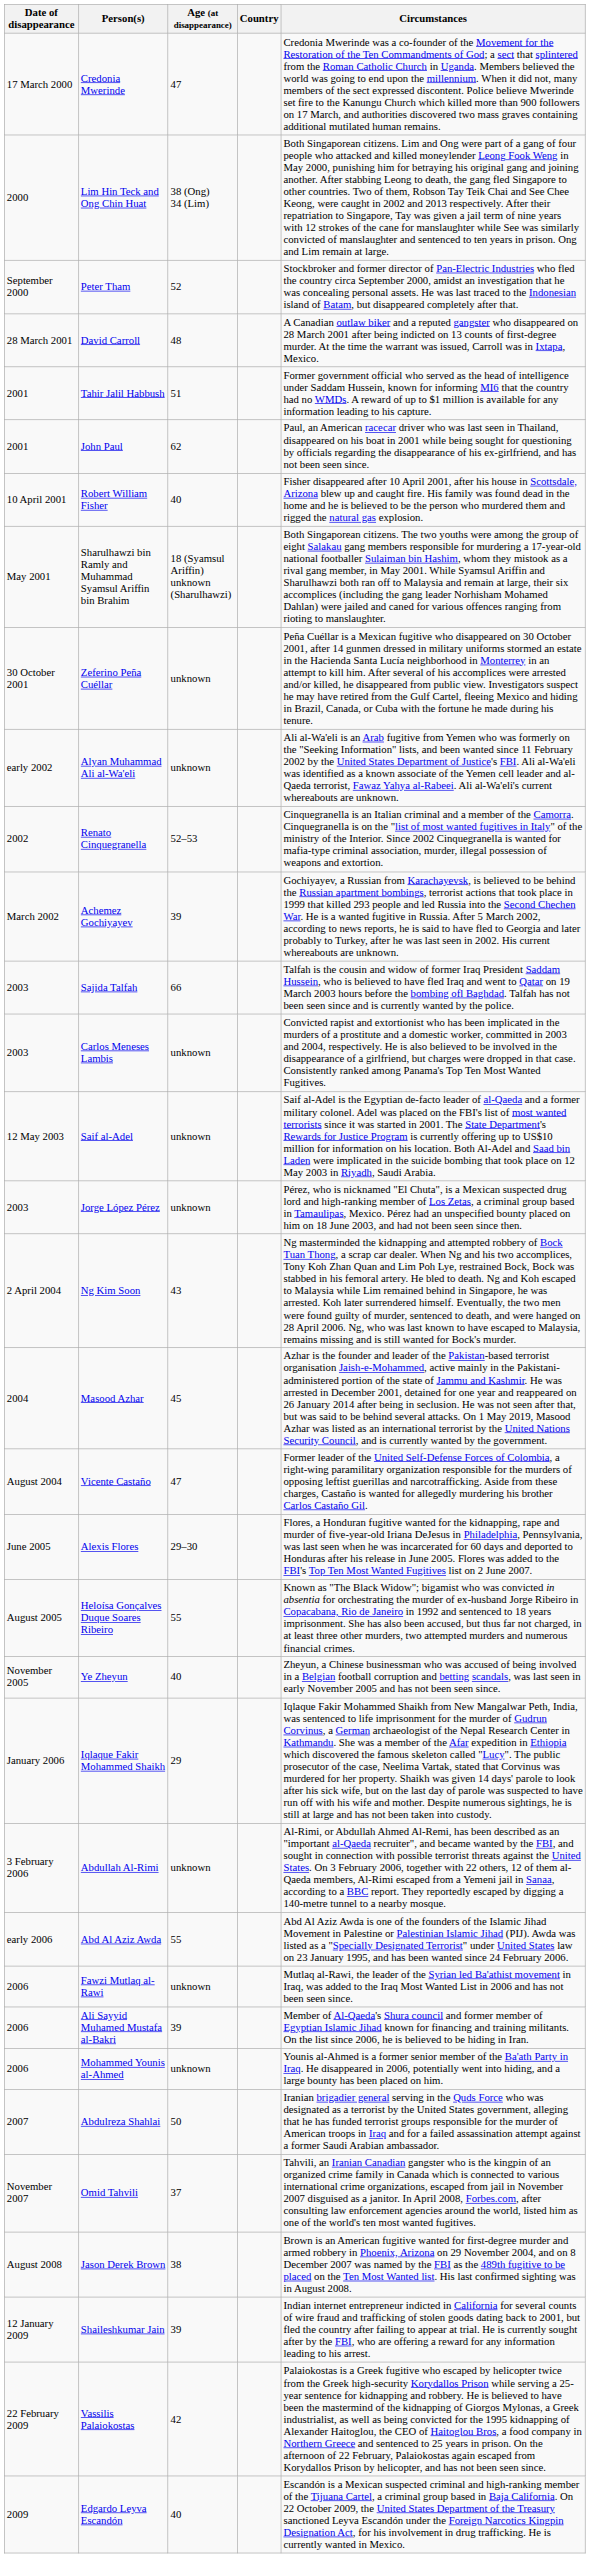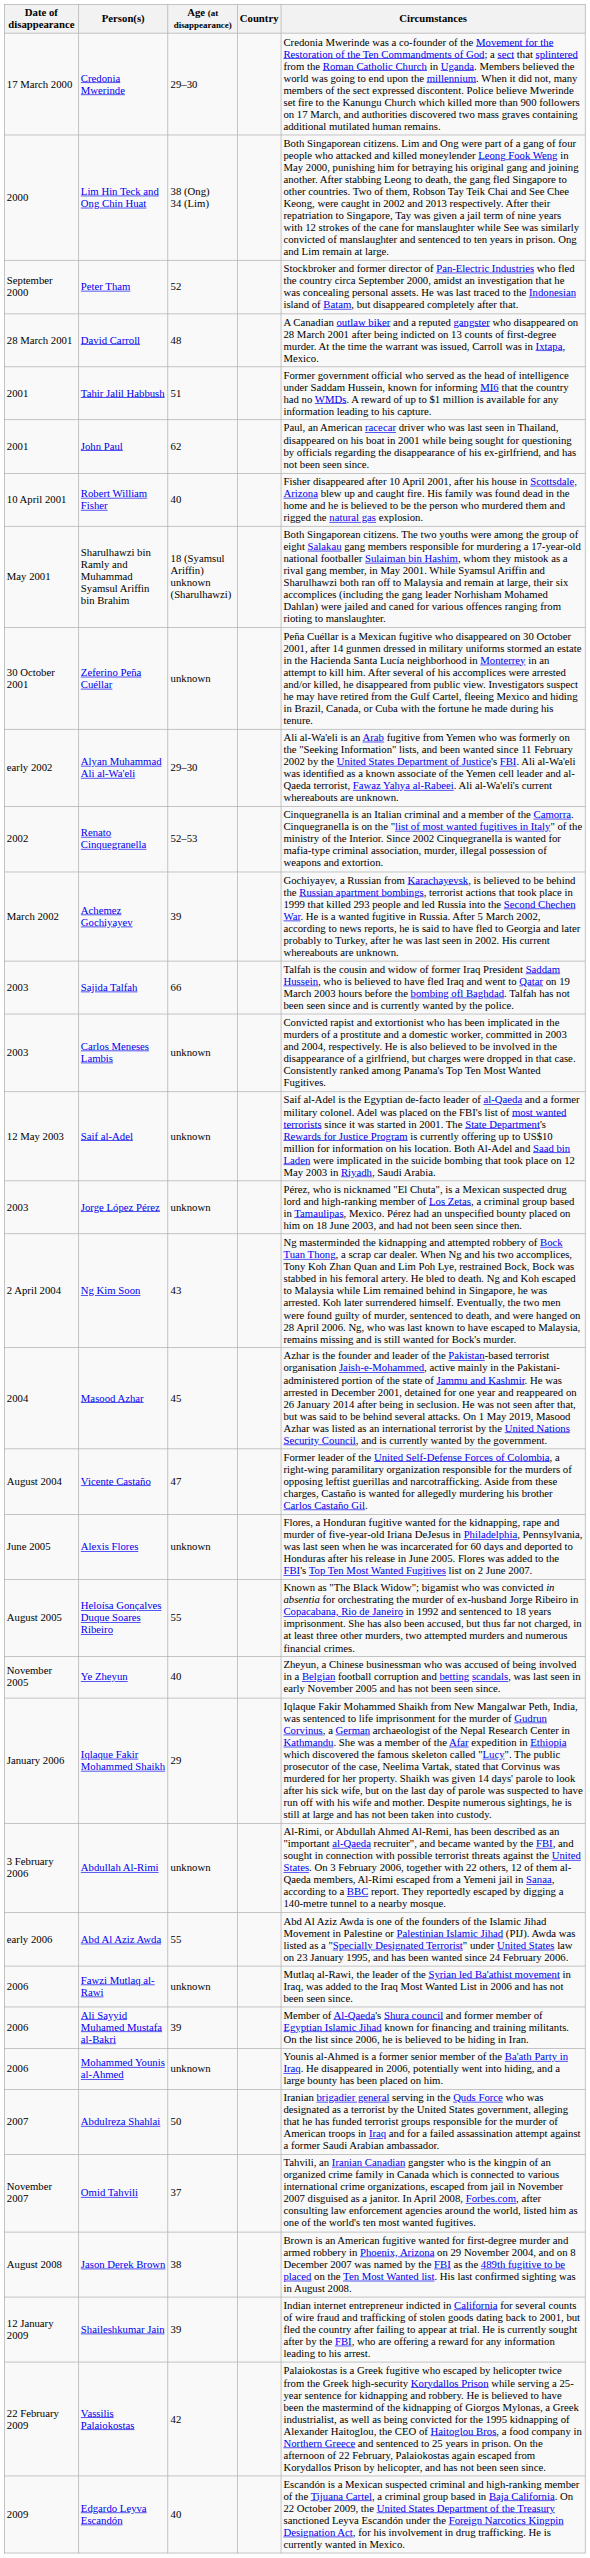 <table class="wikitable sortable zebra">
 <tr>
 <th data-sort-type="isoDate">Date of disappearance</th>
 <th data-sort-type="text">Person(s)</th>
 <th data-sort-type="text">Age <small>(at disappearance)</small></th>
 <th>Country</th>
 <th class="unsortable">Circumstances</th>
 </tr>
 <tr>
 <td>17 March 2000</td>
 <td><a href='#'>Credonia Mwerinde</a></td>
-<td>47</td>
+<td>29–30</td>
 <td></td>
 <td>Credonia Mwerinde was a co-founder of the <a href='#'>Movement for the Restoration of the Ten Commandments of God</a>; a <a href='#'>sect</a> that <a href='#'>splintered</a> from the <a href='#'>Roman Catholic Church</a> in <a href='#'>Uganda</a>. Members believed the world was going to end upon the <a href='#'>millennium</a>. When it did not, many members of the sect expressed discontent. Police believe Mwerinde set fire to the Kanungu Church which killed more than 900 followers on 17 March, and authorities discovered two mass graves containing additional mutilated human remains.</td>
 </tr>
 <tr>
 <td>2000</td>
 <td><a href='#'>Lim Hin Teck and Ong Chin Huat</a></td>
 <td>38 (Ong)<br>34 (Lim)</td>
 <td></td>
 <td>Both Singaporean citizens. Lim and Ong were part of a gang of four people who attacked and killed moneylender <a href='#'>Leong Fook Weng</a> in May 2000, punishing him for betraying his original gang and joining another. After stabbing Leong to death, the gang fled Singapore to other countries. Two of them, Robson Tay Teik Chai and See Chee Keong, were caught in 2002 and 2013 respectively. After their repatriation to Singapore, Tay was given a jail term of nine years with 12 strokes of the cane for manslaughter while See was similarly convicted of manslaughter and sentenced to ten years in prison. Ong and Lim remain at large.</td>
 </tr>
 <tr>
 <td>September 2000</td>
 <td><a href='#'>Peter Tham</a></td>
 <td>52</td>
 <td></td>
 <td>Stockbroker and former director of <a href='#'>Pan-Electric Industries</a> who fled the country circa September 2000, amidst an investigation that he was concealing personal assets. He was last traced to the <a href='#'>Indonesian</a> island of <a href='#'>Batam</a>, but disappeared completely after that.</td>
 </tr>
 <tr>
 <td>28 March 2001</td>
 <td><a href='#'>David Carroll</a></td>
 <td>48</td>
 <td></td>
 <td>A Canadian <a href='#'>outlaw biker</a> and a reputed <a href='#'>gangster</a> who disappeared on 28 March 2001 after being indicted on 13 counts of first-degree murder. At the time the warrant was issued, Carroll was in <a href='#'>Ixtapa</a>, Mexico.</td>
 </tr>
 <tr>
 <td>2001</td>
 <td><a href='#'>Tahir Jalil Habbush</a></td>
 <td>51</td>
 <td></td>
 <td>Former government official who served as the head of intelligence under Saddam Hussein, known for informing <a href='#'>MI6</a> that the country had no <a href='#'>WMDs</a>. A reward of up to $1 million is available for any information leading to his capture.</td>
 </tr>
 <tr>
 <td data-sort-value="2001-01-01">2001</td>
 <td><a href='#'>John Paul</a></td>
 <td>62</td>
 <td></td>
 <td>Paul, an American <a href='#'>racecar</a> driver who was last seen in Thailand, disappeared on his boat in 2001 while being sought for questioning by officials regarding the disappearance of his ex-girlfriend, and has not been seen since.</td>
 </tr>
 <tr>
 <td data-sort-value="2001-04-10">10 April 2001</td>
 <td><a href='#'>Robert William Fisher</a></td>
 <td>40</td>
 <td></td>
 <td>Fisher disappeared after 10 April 2001, after his house in <a href='#'>Scottsdale, Arizona</a> blew up and caught fire. His family was found dead in the home and he is believed to be the person who murdered them and rigged the <a href='#'>natural gas</a> explosion.</td>
 </tr>
 <tr>
 <td data-sort-value="2001-05-31">May 2001</td>
 <td>Sharulhawzi bin Ramly and Muhammad Syamsul Ariffin bin Brahim</td>
 <td>18 (Syamsul Ariffin)<br>unknown (Sharulhawzi)</td>
 <td></td>
 <td>Both Singaporean citizens. The two youths were among the group of eight <a href='#'>Salakau</a> gang members responsible for murdering a 17-year-old national footballer <a href='#'>Sulaiman bin Hashim</a>, whom they mistook as a rival gang member, in May 2001. While Syamsul Ariffin and Sharulhawzi both ran off to Malaysia and remain at large, their six accomplices (including the gang leader Norhisham Mohamed Dahlan) were jailed and caned for various offences ranging from rioting to manslaughter.</td>
 </tr>
 <tr>
 <td>30 October 2001</td>
 <td><a href='#'>Zeferino Peña Cuéllar</a></td>
 <td>unknown</td>
 <td></td>
 <td>Peña Cuéllar is a Mexican fugitive who disappeared on 30 October 2001, after 14 gunmen dressed in military uniforms stormed an estate in the Hacienda Santa Lucía neighborhood in <a href='#'>Monterrey</a> in an attempt to kill him. After several of his accomplices were arrested and/or killed, he disappeared from public view. Investigators suspect he may have retired from the Gulf Cartel, fleeing Mexico and hiding in Brazil, Canada, or Cuba with the fortune he made during his tenure.</td>
 </tr>
 <tr>
 <td>early 2002</td>
 <td><a href='#'>Alyan Muhammad Ali al-Wa'eli</a></td>
-<td>unknown</td>
+<td>29–30</td>
 <td></td>
 <td>Ali al-Wa'eli is an <a href='#'>Arab</a> fugitive from Yemen who was formerly on the "Seeking Information" lists, and been wanted since 11 February 2002 by the <a href='#'>United States Department of Justice</a>'s <a href='#'>FBI</a>. Ali al-Wa'eli was identified as a known associate of the Yemen cell leader and al-Qaeda terrorist, <a href='#'>Fawaz Yahya al-Rabeei</a>. Ali al-Wa'eli's current whereabouts are unknown.</td>
 </tr>
 <tr>
 <td>2002</td>
 <td><a href='#'>Renato Cinquegranella</a></td>
 <td>52–53</td>
 <td></td>
 <td>Cinquegranella is an Italian criminal and a member of the <a href='#'>Camorra</a>. Cinquegranella is on the "<a href='#'>list of most wanted fugitives in Italy</a>" of the ministry of the Interior. Since 2002 Cinquegranella is wanted for mafia-type criminal association, murder, illegal possession of weapons and extortion.</td>
 </tr>
 <tr>
 <td>March 2002</td>
 <td><a href='#'>Achemez Gochiyayev</a></td>
 <td>39</td>
 <td></td>
 <td>Gochiyayev, a Russian from <a href='#'>Karachayevsk</a>, is believed to be behind the <a href='#'>Russian apartment bombings</a>, terrorist actions that took place in 1999 that killed 293 people and led Russia into the <a href='#'>Second Chechen War</a>. He is a wanted fugitive in Russia. After 5 March 2002, according to news reports, he is said to have fled to Georgia and later probably to Turkey, after he was last seen in 2002. His current whereabouts are unknown.</td>
 </tr>
 <tr>
 <td>2003</td>
 <td><a href='#'>Sajida Talfah</a></td>
 <td>66</td>
 <td></td>
 <td>Talfah is the cousin and widow of former Iraq President <a href='#'>Saddam Hussein</a>, who is believed to have fled Iraq and went to <a href='#'>Qatar</a> on 19 March 2003 hours before the <a href='#'>bombing ofl Baghdad</a>. Talfah has not been seen since and is currently wanted by the police.</td>
 </tr>
 <tr>
 <td>2003</td>
 <td><a href='#'>Carlos Meneses Lambis</a></td>
 <td>unknown</td>
 <td></td>
 <td>Convicted rapist and extortionist who has been implicated in the murders of a prostitute and a domestic worker, committed in 2003 and 2004, respectively. He is also believed to be involved in the disappearance of a girlfriend, but charges were dropped in that case. Consistently ranked among Panama's Top Ten Most Wanted Fugitives.</td>
 </tr>
 <tr>
 <td>12 May 2003</td>
 <td><a href='#'>Saif al-Adel</a></td>
 <td>unknown</td>
 <td></td>
 <td>Saif al-Adel is the Egyptian de-facto leader of <a href='#'>al-Qaeda</a> and a former military colonel. Adel was placed on the FBI's list of <a href='#'>most wanted terrorists</a> since it was started in 2001. The <a href='#'>State Department</a>'s <a href='#'>Rewards for Justice Program</a> is currently offering up to US$10 million for information on his location. Both Al-Adel and <a href='#'>Saad bin Laden</a> were implicated in the suicide bombing that took place on 12 May 2003 in <a href='#'>Riyadh</a>, Saudi Arabia.</td>
 </tr>
 <tr>
 <td>2003</td>
 <td><a href='#'>Jorge López Pérez</a></td>
 <td>unknown</td>
 <td></td>
 <td>Pérez, who is nicknamed "El Chuta", is a Mexican suspected drug lord and high-ranking member of <a href='#'>Los Zetas</a>, a criminal group based in <a href='#'>Tamaulipas</a>, Mexico. Pérez had an unspecified bounty placed on him on 18 June 2003, and had not been seen since then.</td>
 </tr>
 <tr>
 <td>2 April 2004</td>
 <td><a href='#'>Ng Kim Soon</a></td>
 <td>43</td>
 <td></td>
 <td>Ng masterminded the kidnapping and attempted robbery of <a href='#'>Bock Tuan Thong</a>, a scrap car dealer. When Ng and his two accomplices, Tony Koh Zhan Quan and Lim Poh Lye, restrained Bock, Bock was stabbed in his femoral artery. He bled to death. Ng and Koh escaped to Malaysia while Lim remained behind in Singapore, he was arrested. Koh later surrendered himself. Eventually, the two men were found guilty of murder, sentenced to death, and were hanged on 28 April 2006. Ng, who was last known to have escaped to Malaysia, remains missing and is still wanted for Bock's murder.</td>
 </tr>
 <tr>
 <td>2004</td>
 <td><a href='#'>Masood Azhar</a></td>
 <td>45</td>
 <td></td>
 <td>Azhar is the founder and leader of the <a href='#'>Pakistan</a>-based terrorist organisation <a href='#'>Jaish-e-Mohammed</a>, active mainly in the Pakistani-administered portion of the state of <a href='#'>Jammu and Kashmir</a>. He was arrested in December 2001, detained for one year and reappeared on 26 January 2014 after being in seclusion. He was not seen after that, but was said to be behind several attacks. On 1 May 2019, Masood Azhar was listed as an international terrorist by the <a href='#'>United Nations Security Council</a>, and is currently wanted by the government.</td>
 </tr>
 <tr>
 <td>August 2004</td>
 <td><a href='#'>Vicente Castaño</a></td>
 <td>47</td>
 <td></td>
 <td>Former leader of the <a href='#'>United Self-Defense Forces of Colombia</a>, a right-wing paramilitary organization responsible for the murders of opposing leftist guerillas and narcotrafficking. Aside from these charges, Castaño is wanted for allegedly murdering his brother <a href='#'>Carlos Castaño Gil</a>.</td>
 </tr>
 <tr>
 <td data-sort-value="2005-06-01">June 2005</td>
 <td><a href='#'>Alexis Flores</a></td>
-<td>29–30</td>
+<td>unknown</td>
 <td></td>
 <td>Flores, a Honduran fugitive wanted for the kidnapping, rape and murder of five-year-old Iriana DeJesus in <a href='#'>Philadelphia</a>, Pennsylvania, was last seen when he was incarcerated for 60 days and deported to Honduras after his release in June 2005. Flores was added to the <a href='#'>FBI</a>'s <a href='#'>Top Ten Most Wanted Fugitives</a> list on 2 June 2007.</td>
 </tr>
 <tr>
 <td data-sort-value="2005-08">August 2005</td>
 <td><a href='#'>Heloísa Gonçalves Duque Soares Ribeiro</a></td>
 <td>55</td>
 <td></td>
 <td>Known as "The Black Widow"; bigamist who was convicted <em>in absentia</em> for orchestrating the murder of ex-husband Jorge Ribeiro in <a href='#'>Copacabana, Rio de Janeiro</a> in 1992 and sentenced to 18 years imprisonment. She has also been accused, but thus far not charged, in at least three other murders, two attempted murders and numerous financial crimes.</td>
 </tr>
 <tr>
 <td data-sort-value="2005-11-01">November 2005</td>
 <td><a href='#'>Ye Zheyun</a></td>
 <td>40</td>
 <td></td>
 <td>Zheyun, a Chinese businessman who was accused of being involved in a <a href='#'>Belgian</a> football corruption and <a href='#'>betting</a> <a href='#'>scandals</a>, was last seen in early November 2005 and has not been seen since.</td>
 </tr>
 <tr>
 <td data-sort-value="2006-01-07">January 2006</td>
 <td><a href='#'>Iqlaque Fakir Mohammed Shaikh</a></td>
 <td>29</td>
 <td></td>
 <td>Iqlaque Fakir Mohammed Shaikh from New Mangalwar Peth, India, was sentenced to life imprisonment for the murder of <a href='#'>Gudrun Corvinus</a>, a <a href='#'>German</a> archaeologist of the Nepal Research Center in <a href='#'>Kathmandu</a>. She was a member of the <a href='#'>Afar</a> expedition in <a href='#'>Ethiopia</a> which discovered the famous skeleton called "<a href='#'>Lucy</a>". The public prosecutor of the case, Neelima Vartak, stated that Corvinus was murdered for her property. Shaikh was given 14 days' parole to look after his sick wife, but on the last day of parole was suspected to have run off with his wife and mother. Despite numerous sightings, he is still at large and has not been taken into custody.</td>
 </tr>
 <tr>
 <td>3 February 2006</td>
 <td><a href='#'>Abdullah Al-Rimi</a></td>
 <td>unknown</td>
 <td></td>
 <td>Al-Rimi, or Abdullah Ahmed Al-Remi, has been described as an "important <a href='#'>al-Qaeda</a> recruiter", and became wanted by the <a href='#'>FBI</a>, and sought in connection with possible terrorist threats against the <a href='#'>United States</a>. On 3 February 2006, together with 22 others, 12 of them al-Qaeda members, Al-Rimi escaped from a Yemeni jail in <a href='#'>Sanaa</a>, according to a <a href='#'>BBC</a> report. They reportedly escaped by digging a 140-metre tunnel to a nearby mosque.</td>
 </tr>
 <tr>
 <td>early 2006</td>
 <td><a href='#'>Abd Al Aziz Awda</a></td>
 <td>55</td>
 <td></td>
 <td>Abd Al Aziz Awda is one of the founders of the Islamic Jihad Movement in Palestine or <a href='#'>Palestinian Islamic Jihad</a> (PIJ). Awda was listed as a "<a href='#'>Specially Designated Terrorist</a>" under <a href='#'>United States</a> law on 23 January 1995, and has been wanted since 24 February 2006.</td>
 </tr>
 <tr>
 <td data-sort-value="2006-01-01">2006</td>
 <td><a href='#'>Fawzi Mutlaq al-Rawi</a></td>
 <td>unknown</td>
 <td></td>
 <td>Mutlaq al-Rawi, the leader of the <a href='#'>Syrian led Ba'athist movement</a> in Iraq, was added to the Iraq Most Wanted List in 2006 and has not been seen since.</td>
 </tr>
 <tr>
 <td>2006</td>
 <td><a href='#'>Ali Sayyid Muhamed Mustafa al-Bakri</a></td>
 <td>39</td>
 <td></td>
 <td>Member of <a href='#'>Al-Qaeda</a>'s <a href='#'>Shura council</a> and former member of <a href='#'>Egyptian Islamic Jihad</a> known for financing and training militants. On the list since 2006, he is believed to be hiding in Iran.</td>
 </tr>
 <tr>
 <td data-sort-value="2006-01-01">2006</td>
 <td><a href='#'>Mohammed Younis al-Ahmed</a></td>
 <td>unknown</td>
 <td></td>
 <td>Younis al-Ahmed is a former senior member of the <a href='#'>Ba'ath Party in Iraq</a>. He disappeared in 2006, potentially went into hiding, and a large bounty has been placed on him.</td>
 </tr>
 <tr>
 <td>2007</td>
 <td><a href='#'>Abdulreza Shahlai</a></td>
 <td>50</td>
 <td></td>
 <td>Iranian <a href='#'>brigadier general</a> serving in the <a href='#'>Quds Force</a> who was designated as a terrorist by the United States government, alleging that he has funded terrorist groups responsible for the murder of American troops in <a href='#'>Iraq</a> and for a failed assassination attempt against a former Saudi Arabian ambassador.</td>
 </tr>
 <tr>
 <td data-sort-value="2007-01-01">November 2007</td>
 <td><a href='#'>Omid Tahvili</a></td>
 <td>37</td>
 <td></td>
 <td>Tahvili, an <a href='#'>Iranian Canadian</a> gangster who is the kingpin of an organized crime family in Canada which is connected to various international crime organizations, escaped from jail in November 2007 disguised as a janitor. In April 2008, <a href='#'>Forbes.com</a>, after consulting law enforcement agencies around the world, listed him as one of the world's ten most wanted fugitives.</td>
 </tr>
 <tr>
 <td data-sort-value="2008-11-29">August 2008</td>
 <td><a href='#'>Jason Derek Brown</a></td>
 <td>38</td>
 <td></td>
 <td>Brown is an American fugitive wanted for first-degree murder and armed robbery in <a href='#'>Phoenix, Arizona</a> on 29 November 2004, and on 8 December 2007 was named by the <a href='#'>FBI</a> as the <a href='#'>489th fugitive to be placed</a> on the <a href='#'>Ten Most Wanted list</a>. His last confirmed sighting was in August 2008.</td>
 </tr>
 <tr>
 <td>12 January 2009</td>
 <td><a href='#'>Shaileshkumar Jain</a></td>
 <td>39</td>
 <td></td>
 <td>Indian internet entrepreneur indicted in <a href='#'>California</a> for several counts of wire fraud and trafficking of stolen goods dating back to 2001, but fled the country after failing to appear at trial. He is currently sought after by the <a href='#'>FBI</a>, who are offering a reward for any information leading to his arrest.</td>
 </tr>
 <tr>
 <td>22 February 2009</td>
 <td><a href='#'>Vassilis Palaiokostas</a></td>
 <td>42</td>
 <td></td>
 <td>Palaiokostas is a Greek fugitive who escaped by helicopter twice from the Greek high-security <a href='#'>Korydallos Prison</a> while serving a 25-year sentence for kidnapping and robbery. He is believed to have been the mastermind of the kidnapping of Giorgos Mylonas, a Greek industrialist, as well as being convicted for the 1995 kidnapping of Alexander Haitoglou, the CEO of <a href='#'>Haitoglou Bros</a>, a food company in <a href='#'>Northern Greece</a> and sentenced to 25 years in prison. On the afternoon of 22 February, Palaiokostas again escaped from Korydallos Prison by helicopter, and has not been seen since.</td>
 </tr>
 <tr>
 <td data-sort-value="2009-11-29">2009</td>
 <td><a href='#'>Edgardo Leyva Escandón</a></td>
 <td>40</td>
 <td></td>
 <td>Escandón is a Mexican suspected criminal and high-ranking member of the <a href='#'>Tijuana Cartel</a>, a criminal group based in <a href='#'>Baja California</a>. On 22 October 2009, the <a href='#'>United States Department of the Treasury</a> sanctioned Leyva Escandón under the <a href='#'>Foreign Narcotics Kingpin Designation Act</a>, for his involvement in drug trafficking. He is currently wanted in Mexico.</td>
 </tr>
 </table>
